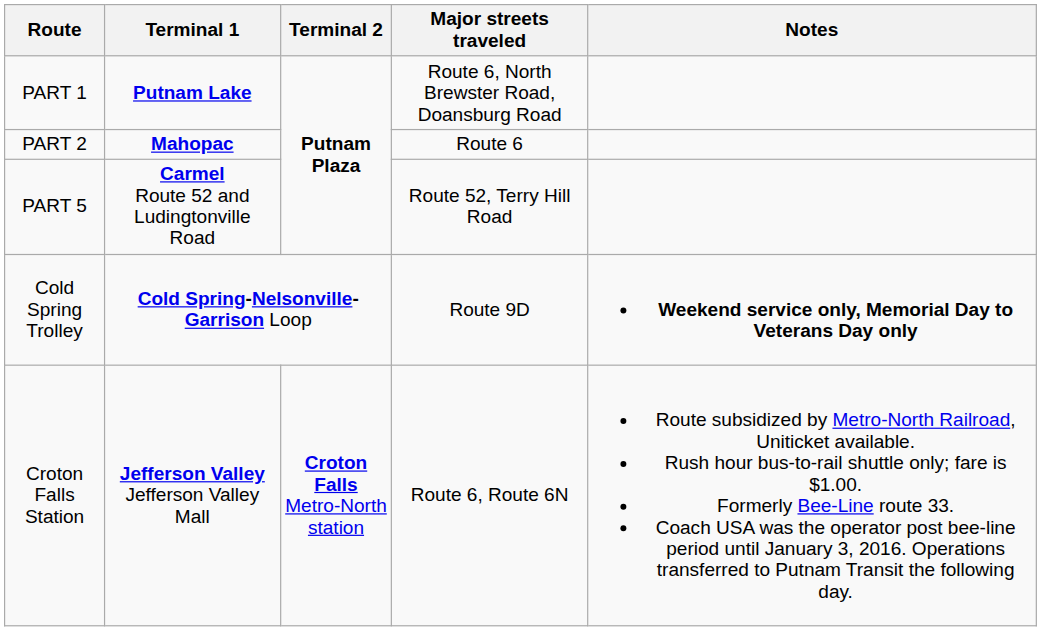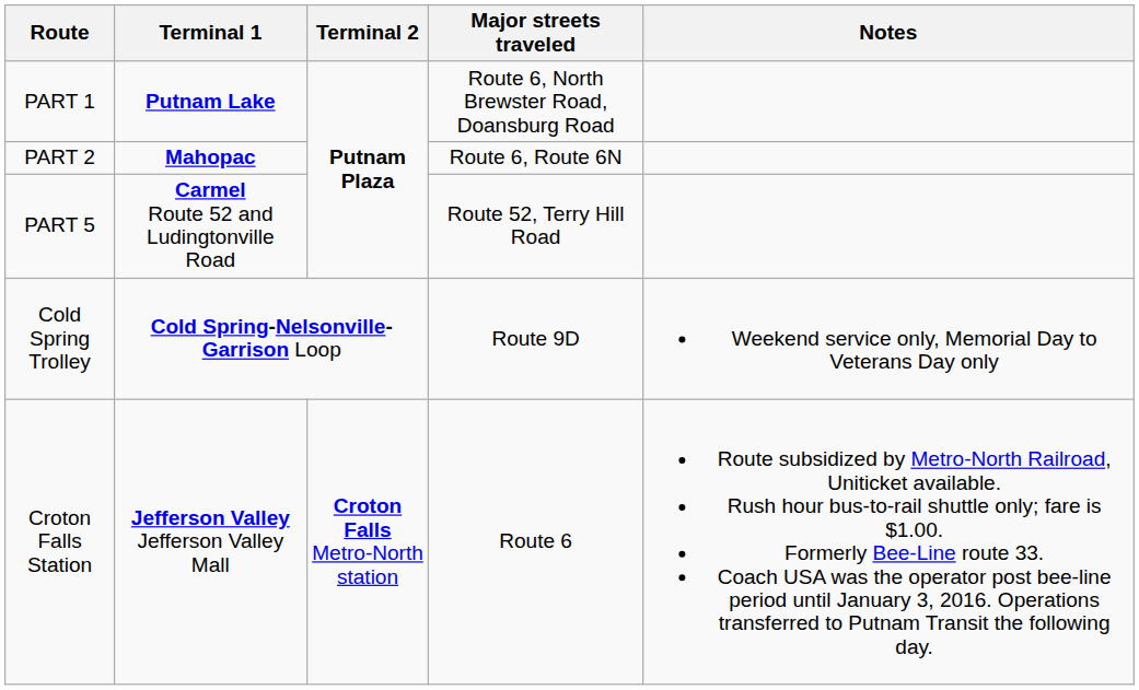 <table class="wikitable" style="font-size: 100%;" |>
 <tr>
 <th>Route</th>
 <th>Terminal 1</th>
 <th>Terminal 2</th>
 <th>Major streets traveled</th>
 <th>Notes</th>
 </tr>
 <tr align="center">
 <td>PART 1</td>
 <td><strong><a href='#'>Putnam Lake</a></strong></td>
 <td rowspan="3" align="center"><strong>Putnam Plaza</strong></td>
 <td>Route 6, North Brewster Road, Doansburg Road</td>
 <td></td>
 </tr>
 <tr align="center">
 <td>PART 2</td>
 <td><strong><a href='#'>Mahopac</a></strong></td>
-<td>Route 6</td>
+<td>Route 6, Route 6N</td>
 <td></td>
 </tr>
 <tr align="center">
 <td>PART 5</td>
 <td><strong><a href='#'>Carmel</a></strong><br>Route 52 and Ludingtonville Road</td>
 <td>Route 52, Terry Hill Road</td>
 <td></td>
 </tr>
 <tr align="center">
 <td>Cold Spring Trolley</td>
 <td colspan="2" align="center"><strong><a href='#'>Cold Spring</a>-<a href='#'>Nelsonville</a>-<a href='#'>Garrison</a></strong> Loop</td>
 <td>Route 9D</td>
-<td><strong><br><ul><li>Weekend service only, Memorial Day to Veterans Day only</li></ul></strong></td>
+<td><br><ul><li>Weekend service only, Memorial Day to Veterans Day only</li></ul></td>
 </tr>
 <tr align="center">
 <td>Croton Falls Station</td>
 <td><strong><a href='#'>Jefferson Valley</a></strong><br>Jefferson Valley Mall</td>
 <td><strong><a href='#'>Croton Falls</a></strong><br><a href='#'>Metro-North station</a></td>
-<td>Route 6, Route 6N</td>
+<td>Route 6</td>
 <td><br><ul><li>Route subsidized by <a href='#'>Metro-North Railroad</a>, Uniticket available.</li><li>Rush hour bus-to-rail shuttle only; fare is $1.00.</li><li>Formerly <a href='#'>Bee-Line</a> route 33.</li><li>Coach USA was the operator post bee-line period until January 3, 2016. Operations transferred to Putnam Transit the following day.</li></ul></td>
 </tr>
 </table>
